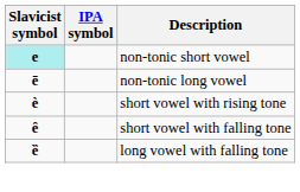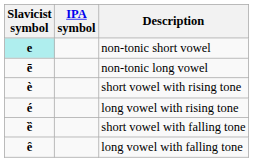 <table class="wikitable">
 <tr>
 <th>Slavicist<br>symbol</th>
 <th><a href='#'>IPA</a><br>symbol</th>
 <th>Description</th>
 </tr>
 <tr style="text-align:center;">
 <td style="background: paleturquoise;"><strong>e</strong></td>
 <td></td>
 <td align="left">non-tonic short vowel</td>
 </tr>
 <tr style="text-align:center;">
 <td><strong>ē</strong></td>
 <td></td>
 <td align="left">non-tonic long vowel</td>
 </tr>
 <tr style="text-align:center;">
 <td><strong>è</strong></td>
 <td></td>
 <td align="left">short vowel with rising tone</td>
 </tr>
 <tr style="text-align:center;">
-<td><strong>ȇ</strong></td>
+<td><strong>é</strong></td>
+<td></td>
+<td align="left">long vowel with rising tone</td>
+</tr>
+<tr style="text-align:center;">
+<td><strong>ȅ</strong></td>
 <td></td>
 <td align="left">short vowel with falling tone</td>
 </tr>
 <tr style="text-align:center;">
-<td><strong>ȅ</strong></td>
+<td><strong>ȇ</strong></td>
 <td></td>
 <td align="left">long vowel with falling tone</td>
 </tr>
 </table>
